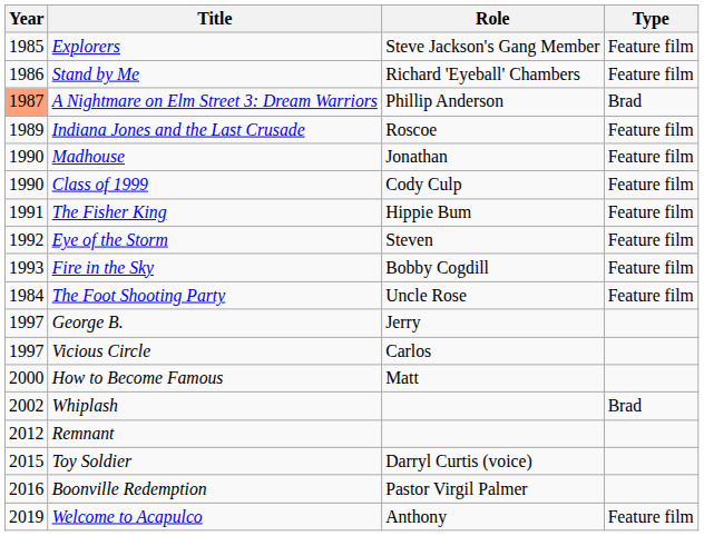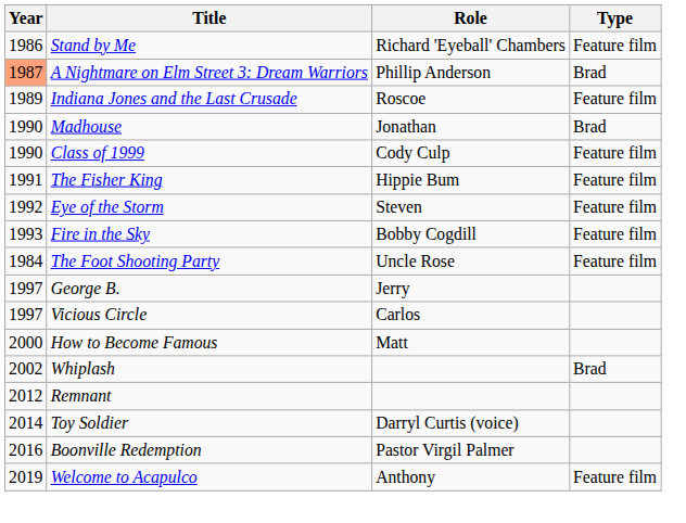 <table class=wikitable>
 <tr>
 <th>Year</th>
 <th>Title</th>
 <th>Role</th>
 <th>Type</th>
-</tr>
-<tr>
-<td>1985</td>
-<td><em><a href='#'>Explorers</a></em></td>
-<td>Steve Jackson's Gang Member</td>
-<td>Feature film</td>
 </tr>
 <tr>
 <td>1986</td>
 <td><em><a href='#'>Stand by Me</a></em></td>
 <td>Richard 'Eyeball' Chambers</td>
 <td>Feature film</td>
 </tr>
 <tr>
 <td style="background: lightsalmon;">1987</td>
 <td><em><a href='#'>A Nightmare on Elm Street 3: Dream Warriors</a></em></td>
 <td>Phillip Anderson</td>
 <td>Brad</td>
 </tr>
 <tr>
 <td>1989</td>
 <td><em><a href='#'>Indiana Jones and the Last Crusade</a></em></td>
 <td>Roscoe</td>
 <td>Feature film</td>
 </tr>
 <tr>
 <td>1990</td>
 <td><em><a href='#'>Madhouse</a></em></td>
 <td>Jonathan</td>
-<td>Feature film</td>
+<td>Brad</td>
 </tr>
 <tr>
 <td>1990</td>
 <td><em><a href='#'>Class of 1999</a></em></td>
 <td>Cody Culp</td>
 <td>Feature film</td>
 </tr>
 <tr>
 <td>1991</td>
 <td><em><a href='#'>The Fisher King</a></em></td>
 <td>Hippie Bum</td>
 <td>Feature film</td>
 </tr>
 <tr>
 <td>1992</td>
 <td><em><a href='#'>Eye of the Storm</a></em></td>
 <td>Steven</td>
 <td>Feature film</td>
 </tr>
 <tr>
 <td>1993</td>
 <td><em><a href='#'>Fire in the Sky</a></em></td>
 <td>Bobby Cogdill</td>
 <td>Feature film</td>
 </tr>
 <tr>
 <td>1984</td>
 <td><em><a href='#'>The Foot Shooting Party</a></em></td>
 <td>Uncle Rose</td>
 <td>Feature film</td>
 </tr>
 <tr>
 <td>1997</td>
 <td><em>George B.</em></td>
 <td>Jerry</td>
 <td></td>
 </tr>
 <tr>
 <td>1997</td>
 <td><em>Vicious Circle</em></td>
 <td>Carlos</td>
 <td></td>
 </tr>
 <tr>
 <td>2000</td>
 <td><em>How to Become Famous</em></td>
 <td>Matt</td>
 <td></td>
 </tr>
 <tr>
 <td>2002</td>
 <td><em>Whiplash</em></td>
 <td></td>
 <td>Brad</td>
 </tr>
 <tr>
 <td>2012</td>
 <td><em>Remnant</em></td>
 <td></td>
 <td></td>
 </tr>
 <tr>
-<td>2015</td>
+<td>2014</td>
 <td><em>Toy Soldier</em></td>
 <td>Darryl Curtis (voice)</td>
 <td></td>
 </tr>
 <tr>
 <td>2016</td>
 <td><em>Boonville Redemption</em></td>
 <td>Pastor Virgil Palmer</td>
 <td></td>
 </tr>
 <tr>
 <td>2019</td>
 <td><em><a href='#'>Welcome to Acapulco</a></em></td>
 <td>Anthony</td>
 <td>Feature film</td>
 </tr>
 </table>
